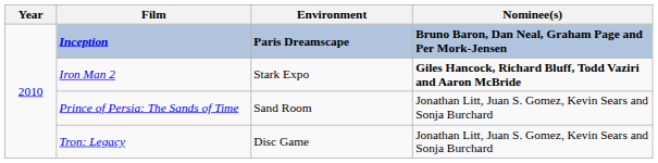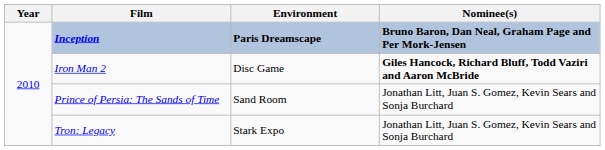 <table class="wikitable" width="95%" cellpadding="5">
 <tr>
 <th width="8%">Year</th>
 <th width="30%">Film</th>
 <th width="25%">Environment</th>
 <th width="40%">Nominee(s)</th>
 </tr>
 <tr>
 <td rowspan="4" style="text-align:center;"><a href='#'>2010</a><br></td>
 <td style="background:#B0C4DE;"><strong><em><a href='#'>Inception</a></em></strong></td>
 <td style="background:#B0C4DE;"><strong>Paris Dreamscape</strong></td>
 <td style="background:#B0C4DE;"><strong>Bruno Baron, Dan Neal, Graham Page and Per Mork-Jensen</strong></td>
 </tr>
 <tr>
 <td><em><a href='#'>Iron Man 2</a></em></td>
-<td>Stark Expo</td>
+<td>Disc Game</td>
 <td><strong>Giles Hancock, Richard Bluff, Todd Vaziri and Aaron McBride</strong></td>
 </tr>
 <tr>
 <td><em><a href='#'>Prince of Persia: The Sands of Time</a></em></td>
 <td>Sand Room</td>
 <td>Jonathan Litt, Juan S. Gomez, Kevin Sears and Sonja Burchard</td>
 </tr>
 <tr>
 <td><em><a href='#'>Tron: Legacy</a></em></td>
-<td>Disc Game</td>
+<td>Stark Expo</td>
 <td>Jonathan Litt, Juan S. Gomez, Kevin Sears and Sonja Burchard</td>
 </tr>
 </table>
